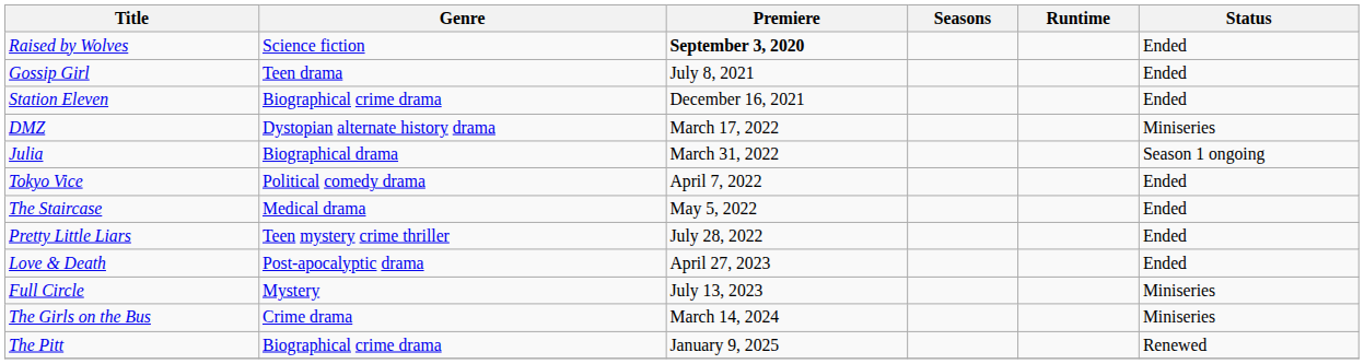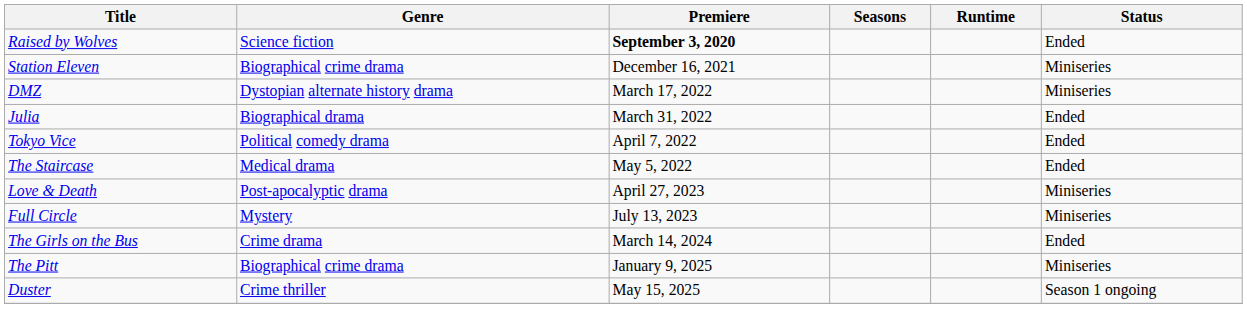 <table class="wikitable sortable" style="width:100%;">
 <tr>
 <th>Title</th>
 <th>Genre</th>
 <th>Premiere</th>
 <th>Seasons</th>
 <th>Runtime</th>
 <th>Status</th>
 </tr>
 <tr>
 <td><em><a href='#'>Raised by Wolves</a></em></td>
 <td><a href='#'>Science fiction</a></td>
 <td><strong>September 3, 2020</strong></td>
 <td></td>
 <td></td>
 <td>Ended</td>
 </tr>
 <tr>
-<td><em><a href='#'>Gossip Girl</a></em></td>
-<td><a href='#'>Teen drama</a></td>
-<td>July 8, 2021</td>
-<td></td>
-<td></td>
-<td>Ended</td>
-</tr>
-<tr>
 <td><em><a href='#'>Station Eleven</a></em></td>
 <td><a href='#'>Biographical</a> <a href='#'>crime drama</a></td>
 <td>December 16, 2021</td>
 <td></td>
 <td></td>
-<td>Ended</td>
+<td>Miniseries</td>
 </tr>
 <tr>
 <td><em><a href='#'>DMZ</a></em></td>
 <td><a href='#'>Dystopian</a> <a href='#'>alternate history</a> <a href='#'>drama</a></td>
 <td>March 17, 2022</td>
 <td></td>
 <td></td>
 <td>Miniseries</td>
 </tr>
 <tr>
 <td><em><a href='#'>Julia</a></em></td>
 <td><a href='#'>Biographical drama</a></td>
 <td>March 31, 2022</td>
 <td></td>
 <td></td>
-<td>Season 1 ongoing</td>
+<td>Ended</td>
 </tr>
 <tr>
 <td><em><a href='#'>Tokyo Vice</a></em></td>
 <td><a href='#'>Political</a> <a href='#'>comedy drama</a></td>
 <td>April 7, 2022</td>
 <td></td>
 <td></td>
 <td>Ended</td>
 </tr>
 <tr>
 <td><em><a href='#'>The Staircase</a></em></td>
 <td><a href='#'>Medical drama</a></td>
 <td>May 5, 2022</td>
 <td></td>
 <td></td>
 <td>Ended</td>
 </tr>
 <tr>
-<td><em><a href='#'>Pretty Little Liars</a></em></td>
-<td><a href='#'>Teen</a> <a href='#'>mystery</a> <a href='#'>crime thriller</a></td>
-<td>July 28, 2022</td>
-<td></td>
-<td></td>
-<td>Ended</td>
-</tr>
-<tr>
 <td><em><a href='#'>Love & Death</a></em></td>
 <td><a href='#'>Post-apocalyptic</a> <a href='#'>drama</a></td>
 <td>April 27, 2023</td>
 <td></td>
 <td></td>
-<td>Ended</td>
+<td>Miniseries</td>
 </tr>
 <tr>
 <td><em><a href='#'>Full Circle</a></em></td>
 <td><a href='#'>Mystery</a></td>
 <td>July 13, 2023</td>
 <td></td>
 <td></td>
 <td>Miniseries</td>
 </tr>
 <tr>
 <td><em><a href='#'>The Girls on the Bus</a></em></td>
 <td><a href='#'>Crime drama</a></td>
 <td>March 14, 2024</td>
 <td></td>
 <td></td>
-<td>Miniseries</td>
+<td>Ended</td>
 </tr>
 <tr>
 <td><em><a href='#'>The Pitt</a></em></td>
 <td><a href='#'>Biographical</a> <a href='#'>crime drama</a></td>
 <td>January 9, 2025</td>
 <td></td>
 <td></td>
-<td>Renewed</td>
+<td>Miniseries</td>
+</tr>
+<tr>
+<td><em><a href='#'>Duster</a></em></td>
+<td><a href='#'>Crime thriller</a></td>
+<td>May 15, 2025</td>
+<td></td>
+<td></td>
+<td>Season 1 ongoing</td>
 </tr>
 <tr>
 </tr>
 </table>
